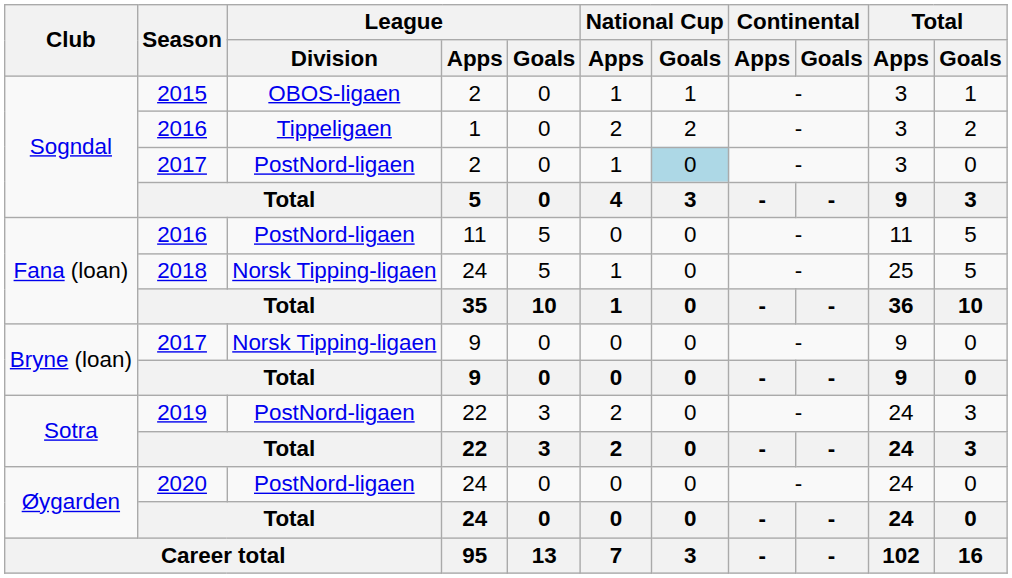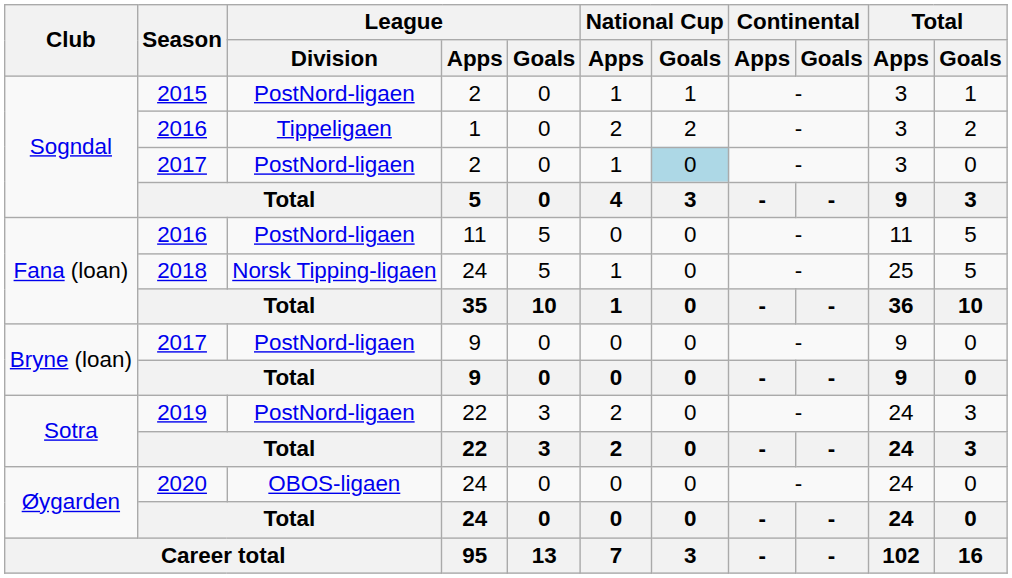 <table class="wikitable" style="text-align: center;">
 <tr>
 <th rowspan="2">Club</th>
 <th rowspan="2">Season</th>
 <th colspan="3">League</th>
 <th colspan="2">National Cup</th>
 <th colspan="2">Continental</th>
 <th colspan="2">Total</th>
 </tr>
 <tr>
 <th>Division</th>
 <th>Apps</th>
 <th>Goals</th>
 <th>Apps</th>
 <th>Goals</th>
 <th>Apps</th>
 <th>Goals</th>
 <th>Apps</th>
 <th>Goals</th>
 </tr>
 <tr>
 <td rowspan="4"><a href='#'>Sogndal</a></td>
 <td><a href='#'>2015</a></td>
-<td rowspan="1"><a href='#'>OBOS-ligaen</a></td>
+<td rowspan="1"><a href='#'>PostNord-ligaen</a></td>
 <td>2</td>
 <td>0</td>
 <td>1</td>
 <td>1</td>
 <td colspan="2">-</td>
 <td>3</td>
 <td>1</td>
 </tr>
 <tr>
 <td><a href='#'>2016</a></td>
 <td rowspan="1"><a href='#'>Tippeligaen</a></td>
 <td>1</td>
 <td>0</td>
 <td>2</td>
 <td>2</td>
 <td colspan="2">-</td>
 <td>3</td>
 <td>2</td>
 </tr>
 <tr>
 <td><a href='#'>2017</a></td>
 <td rowspan="1"><a href='#'>PostNord-ligaen</a></td>
 <td>2</td>
 <td>0</td>
 <td>1</td>
 <td style="background: lightblue;">0</td>
 <td colspan="2">-</td>
 <td>3</td>
 <td>0</td>
 </tr>
 <tr>
 <th colspan="2">Total</th>
 <th>5</th>
 <th>0</th>
 <th>4</th>
 <th>3</th>
 <th>-</th>
 <th>-</th>
 <th>9</th>
 <th>3</th>
 </tr>
 <tr>
 <td rowspan="3"><a href='#'>Fana</a>  (loan)</td>
 <td><a href='#'>2016</a></td>
 <td rowspan="1"><a href='#'>PostNord-ligaen</a></td>
 <td>11</td>
 <td>5</td>
 <td>0</td>
 <td>0</td>
 <td colspan="2">-</td>
 <td>11</td>
 <td>5</td>
 </tr>
 <tr>
 <td><a href='#'>2018</a></td>
 <td rowspan="1"><a href='#'>Norsk Tipping-ligaen</a></td>
 <td>24</td>
 <td>5</td>
 <td>1</td>
 <td>0</td>
 <td colspan="2">-</td>
 <td>25</td>
 <td>5</td>
 </tr>
 <tr>
 <th colspan="2">Total</th>
 <th>35</th>
 <th>10</th>
 <th>1</th>
 <th>0</th>
 <th>-</th>
 <th>-</th>
 <th>36</th>
 <th>10</th>
 </tr>
 <tr>
 <td rowspan="2"><a href='#'>Bryne</a>  (loan)</td>
 <td><a href='#'>2017</a></td>
-<td rowspan="1"><a href='#'>Norsk Tipping-ligaen</a></td>
+<td rowspan="1"><a href='#'>PostNord-ligaen</a></td>
 <td>9</td>
 <td>0</td>
 <td>0</td>
 <td>0</td>
 <td colspan="2">-</td>
 <td>9</td>
 <td>0</td>
 </tr>
 <tr>
 <th colspan="2">Total</th>
 <th>9</th>
 <th>0</th>
 <th>0</th>
 <th>0</th>
 <th>-</th>
 <th>-</th>
 <th>9</th>
 <th>0</th>
 </tr>
 <tr>
 <td rowspan="2"><a href='#'>Sotra</a></td>
 <td><a href='#'>2019</a></td>
 <td rowspan="1"><a href='#'>PostNord-ligaen</a></td>
 <td>22</td>
 <td>3</td>
 <td>2</td>
 <td>0</td>
 <td colspan="2">-</td>
 <td>24</td>
 <td>3</td>
 </tr>
 <tr>
 <th colspan="2">Total</th>
 <th>22</th>
 <th>3</th>
 <th>2</th>
 <th>0</th>
 <th>-</th>
 <th>-</th>
 <th>24</th>
 <th>3</th>
 </tr>
 <tr>
 <td rowspan="2"><a href='#'>Øygarden</a></td>
 <td><a href='#'>2020</a></td>
-<td rowspan="1"><a href='#'>PostNord-ligaen</a></td>
+<td rowspan="1"><a href='#'>OBOS-ligaen</a></td>
 <td>24</td>
 <td>0</td>
 <td>0</td>
 <td>0</td>
 <td colspan="2">-</td>
 <td>24</td>
 <td>0</td>
 </tr>
 <tr>
 <th colspan="2">Total</th>
 <th>24</th>
 <th>0</th>
 <th>0</th>
 <th>0</th>
 <th>-</th>
 <th>-</th>
 <th>24</th>
 <th>0</th>
 </tr>
 <tr>
 <th colspan="3">Career total</th>
 <th>95</th>
 <th>13</th>
 <th>7</th>
 <th>3</th>
 <th>-</th>
 <th>-</th>
 <th>102</th>
 <th>16</th>
 </tr>
 </table>
